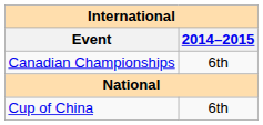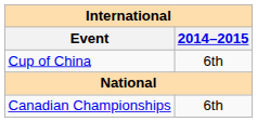 <table class="wikitable" style="text-align:center">
 <tr>
 <th style="background-color: #ffdead; " colspan=2 align=center>International</th>
 </tr>
 <tr>
 <th>Event</th>
 <th><a href='#'>2014–2015</a></th>
 </tr>
 <tr>
-<td align=left><a href='#'>Canadian Championships</a></td>
+<td align=left> <a href='#'>Cup of China</a></td>
 <td>6th</td>
 </tr>
 <tr>
 <th style="background-color: #ffdead; " colspan=2 align=center>National</th>
 </tr>
 <tr>
-<td align=left> <a href='#'>Cup of China</a></td>
+<td align=left><a href='#'>Canadian Championships</a></td>
 <td>6th</td>
 </tr>
 </table>
